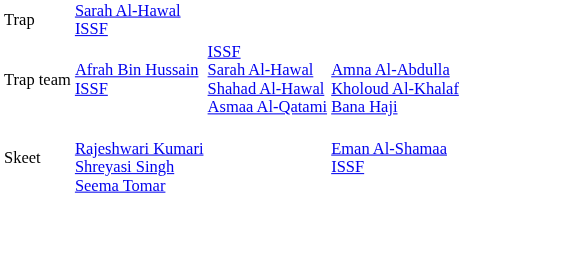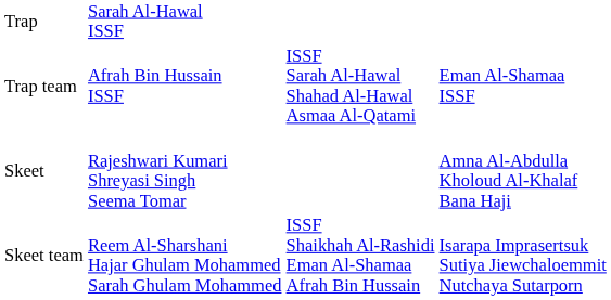 <table>
 <tr>
 <td>Trap</td>
 <td><a href='#'>Sarah Al-Hawal</a><br> <a href='#'>ISSF</a></td>
 <td></td>
 <td></td>
 </tr>
 <tr>
 <td>Trap team</td>
 <td><a href='#'>Afrah Bin Hussain</a><br> <a href='#'>ISSF</a></td>
 <td> <a href='#'>ISSF</a><br><a href='#'>Sarah Al-Hawal</a><br><a href='#'>Shahad Al-Hawal</a><br><a href='#'>Asmaa Al-Qatami</a></td>
-<td><br><a href='#'>Amna Al-Abdulla</a><br><a href='#'>Kholoud Al-Khalaf</a><br><a href='#'>Bana Haji</a></td>
+<td><a href='#'>Eman Al-Shamaa</a><br> <a href='#'>ISSF</a></td>
 </tr>
 <tr>
 <td>Skeet</td>
 <td><br><a href='#'>Rajeshwari Kumari</a><br><a href='#'>Shreyasi Singh</a><br><a href='#'>Seema Tomar</a></td>
 <td></td>
-<td><a href='#'>Eman Al-Shamaa</a><br> <a href='#'>ISSF</a></td>
+<td><br><a href='#'>Amna Al-Abdulla</a><br><a href='#'>Kholoud Al-Khalaf</a><br><a href='#'>Bana Haji</a></td>
+</tr>
+<tr>
+<td>Skeet team</td>
+<td><br><a href='#'>Reem Al-Sharshani</a><br><a href='#'>Hajar Ghulam Mohammed</a><br><a href='#'>Sarah Ghulam Mohammed</a></td>
+<td> <a href='#'>ISSF</a><br><a href='#'>Shaikhah Al-Rashidi</a><br><a href='#'>Eman Al-Shamaa</a><br><a href='#'>Afrah Bin Hussain</a></td>
+<td><br><a href='#'>Isarapa Imprasertsuk</a><br><a href='#'>Sutiya Jiewchaloemmit</a><br><a href='#'>Nutchaya Sutarporn</a></td>
 </tr>
 </table>
